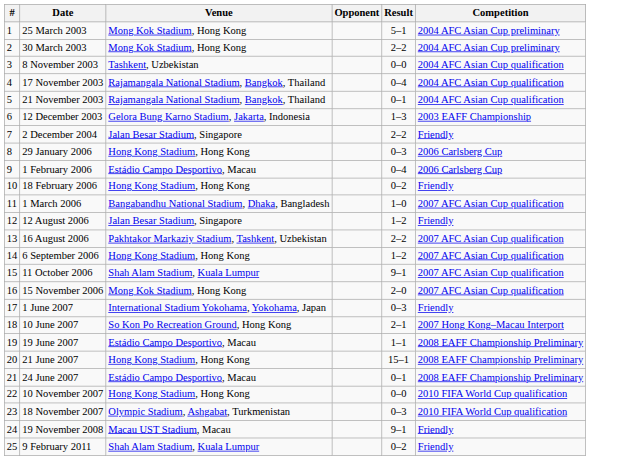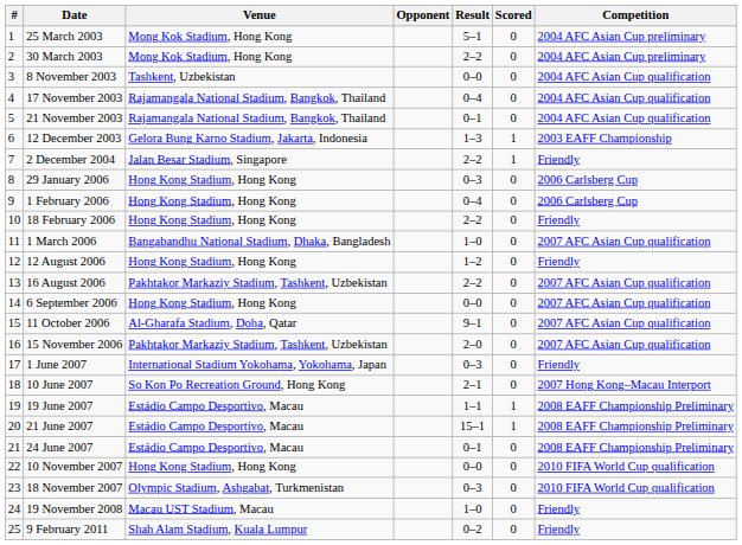 <table class="wikitable" style="font-size:90%; text-align: left;">
 <tr bgcolor="#CCCCCC" align="center">
 <th>#</th>
 <th>Date</th>
 <th>Venue</th>
 <th>Opponent</th>
 <th>Result</th>
+<th>Scored</th>
 <th>Competition</th>
 </tr>
 <tr>
 <td>1</td>
 <td>25 March 2003</td>
 <td><a href='#'>Mong Kok Stadium</a>, Hong Kong</td>
 <td></td>
 <td align="center">5–1</td>
+<td align="center">0</td>
 <td><a href='#'>2004 AFC Asian Cup preliminary</a></td>
 </tr>
 <tr>
 <td>2</td>
 <td>30 March 2003</td>
 <td><a href='#'>Mong Kok Stadium</a>, Hong Kong</td>
 <td></td>
 <td align="center">2–2</td>
+<td align="center">0</td>
 <td><a href='#'>2004 AFC Asian Cup preliminary</a></td>
 </tr>
 <tr>
 <td>3</td>
 <td>8 November 2003</td>
 <td><a href='#'>Tashkent</a>, Uzbekistan</td>
 <td></td>
 <td align="center">0–0</td>
+<td align="center">0</td>
 <td><a href='#'>2004 AFC Asian Cup qualification</a></td>
 </tr>
 <tr>
 <td>4</td>
 <td>17 November 2003</td>
 <td><a href='#'>Rajamangala National Stadium</a>, <a href='#'>Bangkok</a>, Thailand</td>
 <td></td>
 <td align="center">0–4</td>
+<td align="center">0</td>
 <td><a href='#'>2004 AFC Asian Cup qualification</a></td>
 </tr>
 <tr>
 <td>5</td>
 <td>21 November 2003</td>
 <td><a href='#'>Rajamangala National Stadium</a>, <a href='#'>Bangkok</a>, Thailand</td>
 <td></td>
 <td align="center">0–1</td>
+<td align="center">0</td>
 <td><a href='#'>2004 AFC Asian Cup qualification</a></td>
 </tr>
 <tr>
 <td>6</td>
 <td>12 December 2003</td>
 <td><a href='#'>Gelora Bung Karno Stadium</a>, <a href='#'>Jakarta</a>, Indonesia</td>
 <td></td>
 <td align="center">1–3</td>
+<td align="center">1</td>
 <td><a href='#'>2003 EAFF Championship</a></td>
 </tr>
 <tr>
 <td>7</td>
 <td>2 December 2004</td>
 <td><a href='#'>Jalan Besar Stadium</a>, Singapore</td>
 <td></td>
 <td align="center">2–2</td>
+<td align="center">1</td>
 <td><a href='#'>Friendly</a></td>
 </tr>
 <tr>
 <td>8</td>
 <td>29 January 2006</td>
 <td><a href='#'>Hong Kong Stadium</a>, Hong Kong</td>
 <td></td>
 <td align=center>0–3</td>
+<td align=center>0</td>
 <td><a href='#'>2006 Carlsberg Cup</a></td>
 </tr>
 <tr>
 <td>9</td>
 <td>1 February 2006</td>
-<td><a href='#'>Estádio Campo Desportivo</a>, Macau</td>
+<td><a href='#'>Hong Kong Stadium</a>, Hong Kong</td>
 <td></td>
 <td align=center>0–4</td>
+<td align=center>0</td>
 <td><a href='#'>2006 Carlsberg Cup</a></td>
 </tr>
 <tr>
 <td>10</td>
 <td>18 February 2006</td>
 <td><a href='#'>Hong Kong Stadium</a>, Hong Kong</td>
 <td></td>
-<td align=center>0–2</td>
+<td align=center>2–2</td>
+<td align=center>0</td>
 <td><a href='#'>Friendly</a></td>
 </tr>
 <tr>
 <td>11</td>
 <td>1 March 2006</td>
 <td><a href='#'>Bangabandhu National Stadium</a>, <a href='#'>Dhaka</a>, Bangladesh</td>
 <td></td>
 <td align=center>1–0</td>
+<td align=center>0</td>
 <td><a href='#'>2007 AFC Asian Cup qualification</a></td>
 </tr>
 <tr>
 <td>12</td>
 <td>12 August 2006</td>
-<td><a href='#'>Jalan Besar Stadium</a>, Singapore</td>
+<td><a href='#'>Hong Kong Stadium</a>, Hong Kong</td>
 <td></td>
 <td align="center">1–2</td>
+<td align="center">0</td>
 <td><a href='#'>Friendly</a></td>
 </tr>
 <tr>
 <td>13</td>
 <td>16 August 2006</td>
 <td><a href='#'>Pakhtakor Markaziy Stadium</a>, <a href='#'>Tashkent</a>, Uzbekistan</td>
 <td></td>
 <td align="center">2–2</td>
+<td align="center">0</td>
 <td><a href='#'>2007 AFC Asian Cup qualification</a></td>
 </tr>
 <tr>
 <td>14</td>
 <td>6 September 2006</td>
 <td><a href='#'>Hong Kong Stadium</a>, Hong Kong</td>
 <td></td>
-<td align="center">1–2</td>
+<td align="center">0–0</td>
+<td align="center">0</td>
 <td><a href='#'>2007 AFC Asian Cup qualification</a></td>
 </tr>
 <tr>
 <td>15</td>
 <td>11 October 2006</td>
-<td><a href='#'>Shah Alam Stadium</a>, <a href='#'>Kuala Lumpur</a></td>
+<td><a href='#'>Al-Gharafa Stadium</a>, <a href='#'>Doha</a>, Qatar</td>
 <td></td>
 <td align=center>9–1</td>
+<td align=center>0</td>
 <td><a href='#'>2007 AFC Asian Cup qualification</a></td>
 </tr>
 <tr>
 <td>16</td>
 <td>15 November 2006</td>
-<td><a href='#'>Mong Kok Stadium</a>, Hong Kong</td>
+<td><a href='#'>Pakhtakor Markaziy Stadium</a>, <a href='#'>Tashkent</a>, Uzbekistan</td>
 <td></td>
 <td align=center>2–0</td>
+<td align=center>0</td>
 <td><a href='#'>2007 AFC Asian Cup qualification</a></td>
 </tr>
 <tr>
 <td>17</td>
 <td>1 June 2007</td>
 <td><a href='#'>International Stadium Yokohama</a>, <a href='#'>Yokohama</a>, Japan</td>
 <td></td>
 <td align=center>0–3</td>
+<td align=center>0</td>
 <td><a href='#'>Friendly</a></td>
 </tr>
 <tr>
 <td>18</td>
 <td>10 June 2007</td>
 <td><a href='#'>So Kon Po Recreation Ground</a>, Hong Kong</td>
 <td></td>
 <td align=center>2–1</td>
+<td align=center>0</td>
 <td><a href='#'>2007 Hong Kong–Macau Interport</a></td>
 </tr>
 <tr>
 <td>19</td>
 <td>19 June 2007</td>
 <td><a href='#'>Estádio Campo Desportivo</a>, Macau</td>
 <td></td>
 <td align=center>1–1</td>
+<td align=center>1</td>
 <td><a href='#'>2008 EAFF Championship Preliminary</a></td>
 </tr>
 <tr>
 <td>20</td>
 <td>21 June 2007</td>
-<td><a href='#'>Hong Kong Stadium</a>, Hong Kong</td>
+<td><a href='#'>Estádio Campo Desportivo</a>, Macau</td>
 <td></td>
 <td align=center>15–1</td>
+<td align=center>1</td>
 <td><a href='#'>2008 EAFF Championship Preliminary</a></td>
 </tr>
 <tr>
 <td>21</td>
 <td>24 June 2007</td>
 <td><a href='#'>Estádio Campo Desportivo</a>, Macau</td>
 <td></td>
 <td align=center>0–1</td>
+<td align=center>0</td>
 <td><a href='#'>2008 EAFF Championship Preliminary</a></td>
 </tr>
 <tr>
 <td>22</td>
 <td>10 November 2007</td>
 <td><a href='#'>Hong Kong Stadium</a>, Hong Kong</td>
 <td></td>
 <td align=center>0–0</td>
+<td align=center>0</td>
 <td><a href='#'>2010 FIFA World Cup qualification</a></td>
 </tr>
 <tr>
 <td>23</td>
 <td>18 November 2007</td>
 <td><a href='#'>Olympic Stadium</a>, <a href='#'>Ashgabat</a>, Turkmenistan</td>
 <td></td>
 <td align=center>0–3</td>
+<td align=center>0</td>
 <td><a href='#'>2010 FIFA World Cup qualification</a></td>
 </tr>
 <tr>
 <td>24</td>
 <td>19 November 2008</td>
 <td><a href='#'>Macau UST Stadium</a>, Macau</td>
 <td></td>
-<td align=center>9–1</td>
+<td align=center>1–0</td>
+<td align=center>0</td>
 <td><a href='#'>Friendly</a></td>
 </tr>
 <tr>
 <td>25</td>
 <td>9 February 2011</td>
 <td><a href='#'>Shah Alam Stadium</a>, <a href='#'>Kuala Lumpur</a></td>
 <td></td>
 <td align=center>0–2</td>
+<td align=center>0</td>
 <td><a href='#'>Friendly</a></td>
 </tr>
 </table>
